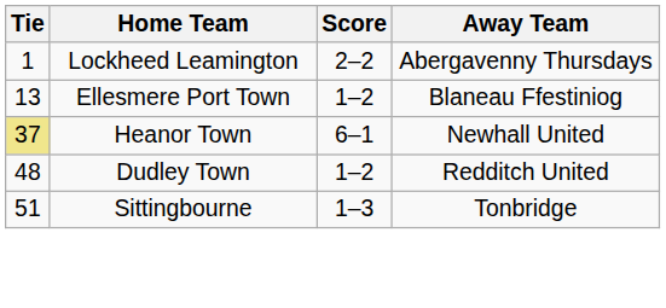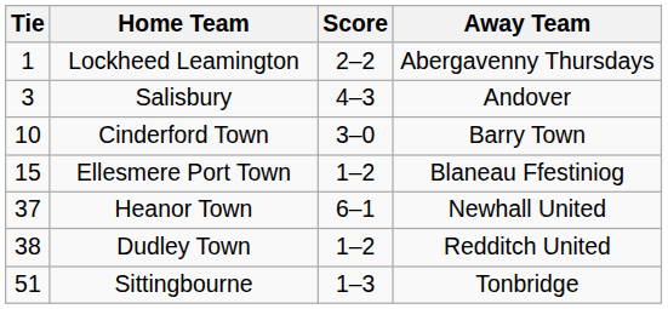 <table class="wikitable" style="text-align:center;">
 <tr>
 <th width=20>Tie</th>
 <th width=175>Home Team</th>
 <th width=20>Score</th>
 <th width=175>Away Team</th>
 </tr>
 <tr>
 <td>1</td>
 <td>Lockheed Leamington</td>
 <td>2–2</td>
 <td>Abergavenny Thursdays</td>
 </tr>
 <tr>
-<td>13</td>
+<td>3</td>
+<td>Salisbury</td>
+<td>4–3</td>
+<td>Andover</td>
+</tr>
+<tr>
+<td>10</td>
+<td>Cinderford Town</td>
+<td>3–0</td>
+<td>Barry Town</td>
+</tr>
+<tr>
+<td>15</td>
 <td>Ellesmere Port Town</td>
 <td>1–2</td>
 <td>Blaneau Ffestiniog</td>
 </tr>
 <tr>
-<td style="background: khaki;">37</td>
+<td>37</td>
 <td>Heanor Town</td>
 <td>6–1</td>
 <td>Newhall United</td>
 </tr>
 <tr>
-<td>48</td>
+<td>38</td>
 <td>Dudley Town</td>
 <td>1–2</td>
 <td>Redditch United</td>
 </tr>
 <tr>
 <td>51</td>
 <td>Sittingbourne</td>
 <td>1–3</td>
 <td>Tonbridge</td>
 </tr>
 </table>
